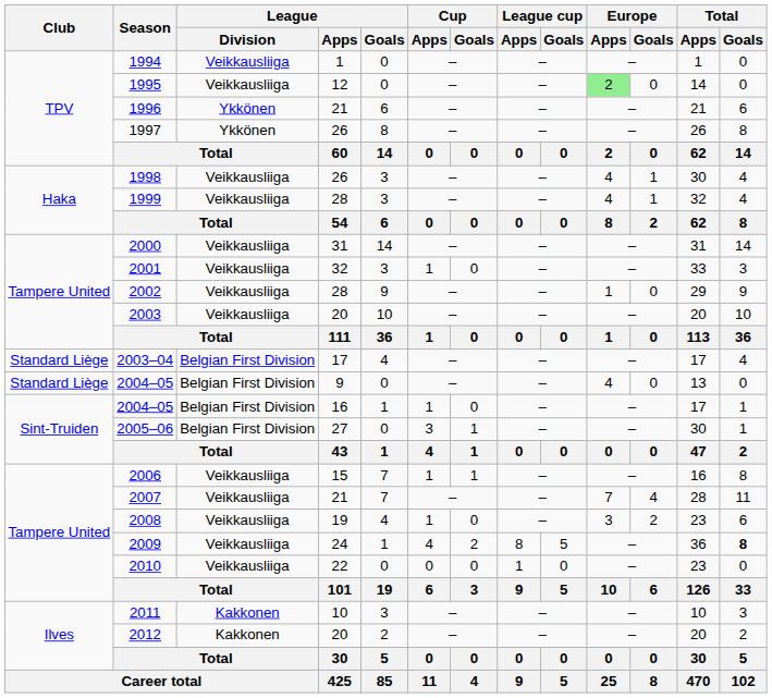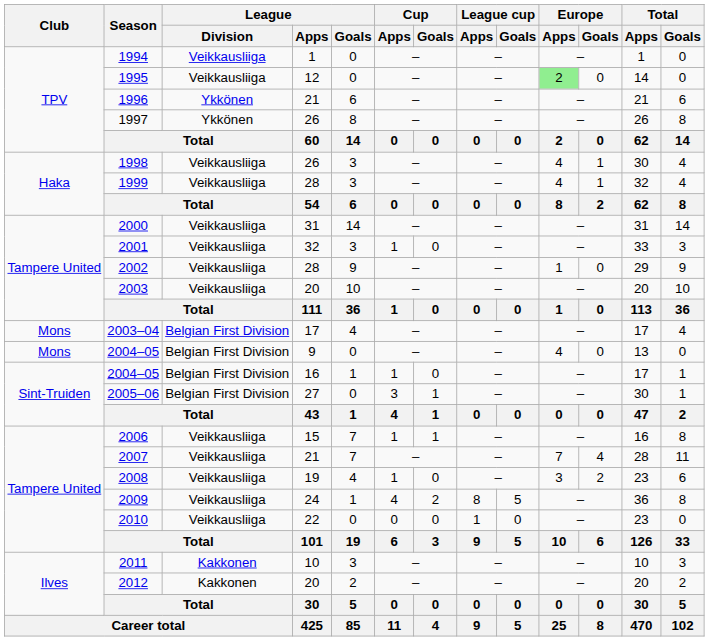 <table class="wikitable" style="text-align:center">
 <tr>
 <th rowspan="2">Club</th>
 <th rowspan="2">Season</th>
 <th colspan="3">League</th>
 <th colspan="2">Cup</th>
 <th colspan="2">League cup</th>
 <th colspan="2">Europe</th>
 <th colspan="2">Total</th>
 </tr>
 <tr>
 <th>Division</th>
 <th>Apps</th>
 <th>Goals</th>
 <th>Apps</th>
 <th>Goals</th>
 <th>Apps</th>
 <th>Goals</th>
 <th>Apps</th>
 <th>Goals</th>
 <th>Apps</th>
 <th>Goals</th>
 </tr>
 <tr>
 <td rowspan=5><a href='#'>TPV</a></td>
 <td><a href='#'>1994</a></td>
 <td><a href='#'>Veikkausliiga</a></td>
 <td>1</td>
 <td>0</td>
 <td colspan=2>–</td>
 <td colspan=2>–</td>
 <td colspan=2>–</td>
 <td>1</td>
 <td>0</td>
 </tr>
 <tr>
 <td><a href='#'>1995</a></td>
 <td>Veikkausliiga</td>
 <td>12</td>
 <td>0</td>
 <td colspan=2>–</td>
 <td colspan=2>–</td>
 <td style="background: lightgreen;">2</td>
 <td>0</td>
 <td>14</td>
 <td>0</td>
 </tr>
 <tr>
 <td><a href='#'>1996</a></td>
 <td><a href='#'>Ykkönen</a></td>
 <td>21</td>
 <td>6</td>
 <td colspan=2>–</td>
 <td colspan=2>–</td>
 <td colspan=2>–</td>
 <td>21</td>
 <td>6</td>
 </tr>
 <tr>
 <td>1997</td>
 <td>Ykkönen</td>
 <td>26</td>
 <td>8</td>
 <td colspan=2>–</td>
 <td colspan=2>–</td>
 <td colspan=2>–</td>
 <td>26</td>
 <td>8</td>
 </tr>
 <tr>
 <th colspan=2>Total</th>
 <th>60</th>
 <th>14</th>
 <th>0</th>
 <th>0</th>
 <th>0</th>
 <th>0</th>
 <th>2</th>
 <th>0</th>
 <th>62</th>
 <th>14</th>
 </tr>
 <tr>
 <td rowspan=3><a href='#'>Haka</a></td>
 <td><a href='#'>1998</a></td>
 <td>Veikkausliiga</td>
 <td>26</td>
 <td>3</td>
 <td colspan=2>–</td>
 <td colspan=2>–</td>
 <td>4</td>
 <td>1</td>
 <td>30</td>
 <td>4</td>
 </tr>
 <tr>
 <td><a href='#'>1999</a></td>
 <td>Veikkausliiga</td>
 <td>28</td>
 <td>3</td>
 <td colspan=2>–</td>
 <td colspan=2>–</td>
 <td>4</td>
 <td>1</td>
 <td>32</td>
 <td>4</td>
 </tr>
 <tr>
 <th colspan=2>Total</th>
 <th>54</th>
 <th>6</th>
 <th>0</th>
 <th>0</th>
 <th>0</th>
 <th>0</th>
 <th>8</th>
 <th>2</th>
 <th>62</th>
 <th>8</th>
 </tr>
 <tr>
 <td rowspan=5><a href='#'>Tampere United</a></td>
 <td><a href='#'>2000</a></td>
 <td>Veikkausliiga</td>
 <td>31</td>
 <td>14</td>
 <td colspan=2>–</td>
 <td colspan=2>–</td>
 <td colspan=2>–</td>
 <td>31</td>
 <td>14</td>
 </tr>
 <tr>
 <td><a href='#'>2001</a></td>
 <td>Veikkausliiga</td>
 <td>32</td>
 <td>3</td>
 <td>1</td>
 <td>0</td>
 <td colspan=2>–</td>
 <td colspan=2>–</td>
 <td>33</td>
 <td>3</td>
 </tr>
 <tr>
 <td><a href='#'>2002</a></td>
 <td>Veikkausliiga</td>
 <td>28</td>
 <td>9</td>
 <td colspan=2>–</td>
 <td colspan=2>–</td>
 <td>1</td>
 <td>0</td>
 <td>29</td>
 <td>9</td>
 </tr>
 <tr>
 <td><a href='#'>2003</a></td>
 <td>Veikkausliiga</td>
 <td>20</td>
 <td>10</td>
 <td colspan=2>–</td>
 <td colspan=2>–</td>
 <td colspan=2>–</td>
 <td>20</td>
 <td>10</td>
 </tr>
 <tr>
 <th colspan=2>Total</th>
 <th>111</th>
 <th>36</th>
 <th>1</th>
 <th>0</th>
 <th>0</th>
 <th>0</th>
 <th>1</th>
 <th>0</th>
 <th>113</th>
 <th>36</th>
 </tr>
 <tr>
-<td><a href='#'>Standard Liège</a></td>
+<td><a href='#'>Mons</a></td>
 <td><a href='#'>2003–04</a></td>
 <td><a href='#'>Belgian First Division</a></td>
 <td>17</td>
 <td>4</td>
 <td colspan=2>–</td>
 <td colspan=2>–</td>
 <td colspan=2>–</td>
 <td>17</td>
 <td>4</td>
 </tr>
 <tr>
-<td><a href='#'>Standard Liège</a></td>
+<td><a href='#'>Mons</a></td>
 <td><a href='#'>2004–05</a></td>
 <td>Belgian First Division</td>
 <td>9</td>
 <td>0</td>
 <td colspan=2>–</td>
 <td colspan=2>–</td>
 <td>4</td>
 <td>0</td>
 <td>13</td>
 <td>0</td>
 </tr>
 <tr>
 <td rowspan=3><a href='#'>Sint-Truiden</a></td>
 <td><a href='#'>2004–05</a></td>
 <td>Belgian First Division</td>
 <td>16</td>
 <td>1</td>
 <td>1</td>
 <td>0</td>
 <td colspan=2>–</td>
 <td colspan=2>–</td>
 <td>17</td>
 <td>1</td>
 </tr>
 <tr>
 <td><a href='#'>2005–06</a></td>
 <td>Belgian First Division</td>
 <td>27</td>
 <td>0</td>
 <td>3</td>
 <td>1</td>
 <td colspan=2>–</td>
 <td colspan=2>–</td>
 <td>30</td>
 <td>1</td>
 </tr>
 <tr>
 <th colspan=2>Total</th>
 <th>43</th>
 <th>1</th>
 <th>4</th>
 <th>1</th>
 <th>0</th>
 <th>0</th>
 <th>0</th>
 <th>0</th>
 <th>47</th>
 <th>2</th>
 </tr>
 <tr>
 <td rowspan=6><a href='#'>Tampere United</a></td>
 <td><a href='#'>2006</a></td>
 <td>Veikkausliiga</td>
 <td>15</td>
 <td>7</td>
 <td>1</td>
 <td>1</td>
 <td colspan=2>–</td>
 <td colspan=2>–</td>
 <td>16</td>
 <td>8</td>
 </tr>
 <tr>
 <td><a href='#'>2007</a></td>
 <td>Veikkausliiga</td>
 <td>21</td>
 <td>7</td>
 <td colspan=2>–</td>
 <td colspan=2>–</td>
 <td>7</td>
 <td>4</td>
 <td>28</td>
 <td>11</td>
 </tr>
 <tr>
 <td><a href='#'>2008</a></td>
 <td>Veikkausliiga</td>
 <td>19</td>
 <td>4</td>
 <td>1</td>
 <td>0</td>
 <td colspan=2>–</td>
 <td>3</td>
 <td>2</td>
 <td>23</td>
 <td>6</td>
 </tr>
 <tr>
 <td><a href='#'>2009</a></td>
 <td>Veikkausliiga</td>
 <td>24</td>
 <td>1</td>
 <td>4</td>
 <td>2</td>
 <td>8</td>
 <td>5</td>
 <td colspan=2>–</td>
 <td>36</td>
-<td><strong>8</strong></td>
+<td>8</td>
 </tr>
 <tr>
 <td><a href='#'>2010</a></td>
 <td>Veikkausliiga</td>
 <td>22</td>
 <td>0</td>
 <td>0</td>
 <td>0</td>
 <td>1</td>
 <td>0</td>
 <td colspan=2>–</td>
 <td>23</td>
 <td>0</td>
 </tr>
 <tr>
 <th colspan=2>Total</th>
 <th>101</th>
 <th>19</th>
 <th>6</th>
 <th>3</th>
 <th>9</th>
 <th>5</th>
 <th>10</th>
 <th>6</th>
 <th>126</th>
 <th>33</th>
 </tr>
 <tr>
 <td rowspan=3><a href='#'>Ilves</a></td>
 <td><a href='#'>2011</a></td>
 <td><a href='#'>Kakkonen</a></td>
 <td>10</td>
 <td>3</td>
 <td colspan=2>–</td>
 <td colspan=2>–</td>
 <td colspan=2>–</td>
 <td>10</td>
 <td>3</td>
 </tr>
 <tr>
 <td><a href='#'>2012</a></td>
 <td>Kakkonen</td>
 <td>20</td>
 <td>2</td>
 <td colspan=2>–</td>
 <td colspan=2>–</td>
 <td colspan=2>–</td>
 <td>20</td>
 <td>2</td>
 </tr>
 <tr>
 <th colspan=2>Total</th>
 <th>30</th>
 <th>5</th>
 <th>0</th>
 <th>0</th>
 <th>0</th>
 <th>0</th>
 <th>0</th>
 <th>0</th>
 <th>30</th>
 <th>5</th>
 </tr>
 <tr>
 <th colspan="3">Career total</th>
 <th>425</th>
 <th>85</th>
 <th>11</th>
 <th>4</th>
 <th>9</th>
 <th>5</th>
 <th>25</th>
 <th>8</th>
 <th>470</th>
 <th>102</th>
 </tr>
 </table>
